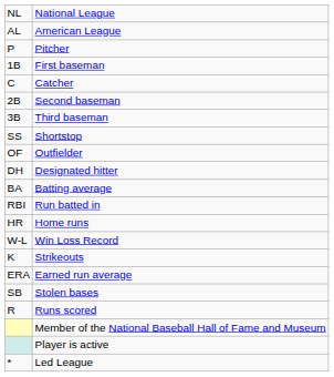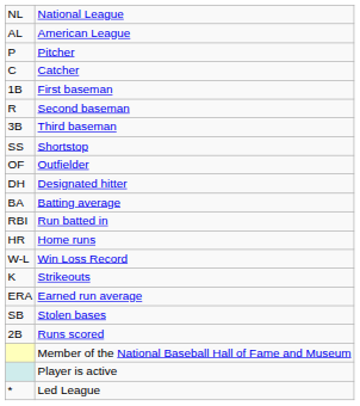 <table class="wikitable">
 <tr>
 <td>NL</td>
 <td><a href='#'>National League</a></td>
 </tr>
 <tr>
 <td>AL</td>
 <td><a href='#'>American League</a></td>
 </tr>
 <tr>
 <td>P</td>
 <td><a href='#'>Pitcher</a></td>
 </tr>
 <tr>
+<td>C</td>
+<td><a href='#'>Catcher</a></td>
+</tr>
+<tr>
 <td>1B</td>
 <td><a href='#'>First baseman</a></td>
 </tr>
 <tr>
-<td>C</td>
-<td><a href='#'>Catcher</a></td>
-</tr>
-<tr>
-<td>2B</td>
+<td>R</td>
 <td><a href='#'>Second baseman</a></td>
 </tr>
 <tr>
 <td>3B</td>
 <td><a href='#'>Third baseman</a></td>
 </tr>
 <tr>
 <td>SS</td>
 <td><a href='#'>Shortstop</a></td>
 </tr>
 <tr>
 <td>OF</td>
 <td><a href='#'>Outfielder</a></td>
 </tr>
 <tr>
 <td>DH</td>
 <td><a href='#'>Designated hitter</a></td>
 </tr>
 <tr>
 <td>BA</td>
 <td><a href='#'>Batting average</a></td>
 </tr>
 <tr>
 <td>RBI</td>
 <td><a href='#'>Run batted in</a></td>
 </tr>
 <tr>
 <td>HR</td>
 <td><a href='#'>Home runs</a></td>
 </tr>
 <tr>
 <td>W-L</td>
 <td><a href='#'>Win Loss Record</a></td>
 </tr>
 <tr>
 <td>K</td>
 <td><a href='#'>Strikeouts</a></td>
 </tr>
 <tr>
 <td>ERA</td>
 <td><a href='#'>Earned run average</a></td>
 </tr>
 <tr>
 <td>SB</td>
 <td><a href='#'>Stolen bases</a></td>
 </tr>
 <tr>
-<td>R</td>
+<td>2B</td>
 <td><a href='#'>Runs scored</a></td>
 </tr>
 <tr>
 <td scope="row" style="background:#ffb;"><sup></sup></td>
 <td>Member of the <a href='#'>National Baseball Hall of Fame and Museum</a></td>
 </tr>
 <tr>
 <th scope="row" style="background:#cfecec;"></th>
 <td>Player is active</td>
 </tr>
 <tr>
 <td>*</td>
 <td>Led League</td>
 </tr>
 </table>
